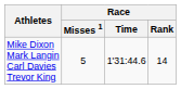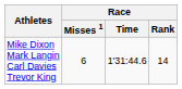 <table class="wikitable" border="1" style="font-size:90%">
 <tr>
 <th rowspan=2>Athletes</th>
 <th colspan=3>Race</th>
 </tr>
 <tr>
 <th>Misses <sup>1</sup></th>
 <th>Time</th>
 <th>Rank</th>
 </tr>
 <tr>
 <td><a href='#'>Mike Dixon</a><br><a href='#'>Mark Langin</a><br><a href='#'>Carl Davies</a><br><a href='#'>Trevor King</a></td>
-<td align=center>5</td>
+<td align=center>6</td>
 <td align=center>1'31:44.6</td>
 <td align=center>14</td>
 </tr>
 </table>
